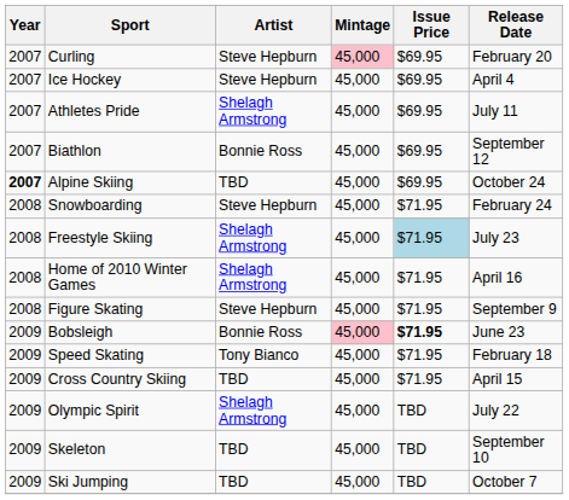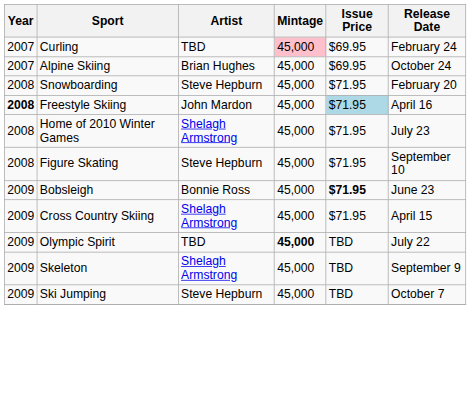 <table class="wikitable">
 <tr>
 <th>Year</th>
 <th>Sport</th>
 <th>Artist</th>
 <th>Mintage</th>
 <th>Issue Price</th>
 <th>Release Date</th>
 </tr>
 <tr>
 <td>2007</td>
 <td>Curling</td>
-<td>Steve Hepburn</td>
+<td>TBD</td>
 <td style="background: pink;">45,000</td>
 <td>$69.95</td>
-<td>February 20</td>
+<td>February 24</td>
 </tr>
 <tr>
 <td>2007</td>
-<td>Ice Hockey</td>
-<td>Steve Hepburn</td>
-<td>45,000</td>
-<td>$69.95</td>
-<td>April 4</td>
-</tr>
-<tr>
-<td>2007</td>
-<td>Athletes Pride</td>
-<td><a href='#'>Shelagh Armstrong</a></td>
-<td>45,000</td>
-<td>$69.95</td>
-<td>July 11</td>
-</tr>
-<tr>
-<td>2007</td>
-<td>Biathlon</td>
-<td>Bonnie Ross</td>
-<td>45,000</td>
-<td>$69.95</td>
-<td>September 12</td>
-</tr>
-<tr>
-<td><strong>2007</strong></td>
 <td>Alpine Skiing</td>
-<td>TBD</td>
+<td>Brian Hughes</td>
 <td>45,000</td>
 <td>$69.95</td>
 <td>October 24</td>
 </tr>
 <tr>
 <td>2008</td>
 <td>Snowboarding</td>
 <td>Steve Hepburn</td>
 <td>45,000</td>
 <td>$71.95</td>
-<td>February 24</td>
+<td>February 20</td>
 </tr>
 <tr>
-<td>2008</td>
+<td><strong>2008</strong></td>
 <td>Freestyle Skiing</td>
-<td><a href='#'>Shelagh Armstrong</a></td>
+<td>John Mardon</td>
 <td>45,000</td>
 <td style="background: lightblue;">$71.95</td>
-<td>July 23</td>
+<td>April 16</td>
 </tr>
 <tr>
 <td>2008</td>
 <td>Home of 2010 Winter Games</td>
 <td><a href='#'>Shelagh Armstrong</a></td>
 <td>45,000</td>
 <td>$71.95</td>
-<td>April 16</td>
+<td>July 23</td>
 </tr>
 <tr>
 <td>2008</td>
 <td>Figure Skating</td>
 <td>Steve Hepburn</td>
 <td>45,000</td>
 <td>$71.95</td>
-<td>September 9</td>
+<td>September 10</td>
 </tr>
 <tr>
 <td>2009</td>
 <td>Bobsleigh</td>
 <td>Bonnie Ross</td>
-<td style="background: pink;">45,000</td>
+<td>45,000</td>
 <td><strong>$71.95</strong></td>
 <td>June 23</td>
 </tr>
 <tr>
 <td>2009</td>
-<td>Speed Skating</td>
-<td>Tony Bianco</td>
-<td>45,000</td>
-<td>$71.95</td>
-<td>February 18</td>
-</tr>
-<tr>
-<td>2009</td>
 <td>Cross Country Skiing</td>
-<td>TBD</td>
+<td><a href='#'>Shelagh Armstrong</a></td>
 <td>45,000</td>
 <td>$71.95</td>
 <td>April 15</td>
 </tr>
 <tr>
 <td>2009</td>
 <td>Olympic Spirit</td>
-<td><a href='#'>Shelagh Armstrong</a></td>
-<td>45,000</td>
+<td>TBD</td>
+<td><strong>45,000</strong></td>
 <td>TBD</td>
 <td>July 22</td>
 </tr>
 <tr>
 <td>2009</td>
 <td>Skeleton</td>
-<td>TBD</td>
+<td><a href='#'>Shelagh Armstrong</a></td>
 <td>45,000</td>
 <td>TBD</td>
-<td>September 10</td>
+<td>September 9</td>
 </tr>
 <tr>
 <td>2009</td>
 <td>Ski Jumping</td>
-<td>TBD</td>
+<td>Steve Hepburn</td>
 <td>45,000</td>
 <td>TBD</td>
 <td>October 7</td>
 </tr>
 <tr>
 </tr>
 </table>
